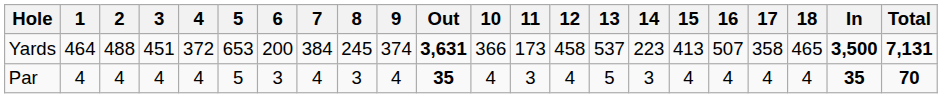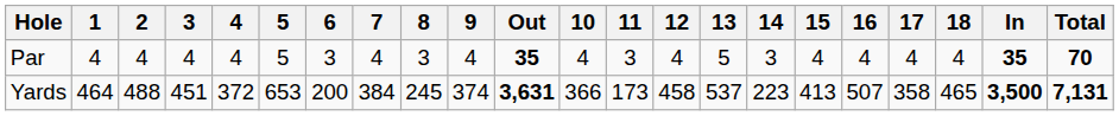 <table class="wikitable" style="text-align:center">
 <tr>
 <th align="left">Hole</th>
 <th>1</th>
 <th>2</th>
 <th>3</th>
 <th>4</th>
 <th>5</th>
 <th>6</th>
 <th>7</th>
 <th>8</th>
 <th>9</th>
 <th>Out</th>
 <th>10</th>
 <th>11</th>
 <th>12</th>
 <th>13</th>
 <th>14</th>
 <th>15</th>
 <th>16</th>
 <th>17</th>
 <th>18</th>
 <th>In</th>
 <th>Total</th>
 </tr>
 <tr>
+<td align="left">Par</td>
+<td>4</td>
+<td>4</td>
+<td>4</td>
+<td>4</td>
+<td>5</td>
+<td>3</td>
+<td>4</td>
+<td>3</td>
+<td>4</td>
+<td><strong>35</strong></td>
+<td>4</td>
+<td>3</td>
+<td>4</td>
+<td>5</td>
+<td>3</td>
+<td>4</td>
+<td>4</td>
+<td>4</td>
+<td>4</td>
+<td><strong>35</strong></td>
+<td><strong>70</strong></td>
+</tr>
+<tr>
 <td align="left">Yards</td>
 <td>464</td>
 <td>488</td>
 <td>451</td>
 <td>372</td>
 <td>653</td>
 <td>200</td>
 <td>384</td>
 <td>245</td>
 <td>374</td>
 <td><strong>3,631</strong></td>
 <td>366</td>
 <td>173</td>
 <td>458</td>
 <td>537</td>
 <td>223</td>
 <td>413</td>
 <td>507</td>
 <td>358</td>
 <td>465</td>
 <td><strong>3,500</strong></td>
 <td><strong>7,131</strong></td>
 </tr>
-<tr>
-<td align="left">Par</td>
-<td>4</td>
-<td>4</td>
-<td>4</td>
-<td>4</td>
-<td>5</td>
-<td>3</td>
-<td>4</td>
-<td>3</td>
-<td>4</td>
-<td><strong>35</strong></td>
-<td>4</td>
-<td>3</td>
-<td>4</td>
-<td>5</td>
-<td>3</td>
-<td>4</td>
-<td>4</td>
-<td>4</td>
-<td>4</td>
-<td><strong>35</strong></td>
-<td><strong>70</strong></td>
-</tr>
 </table>
